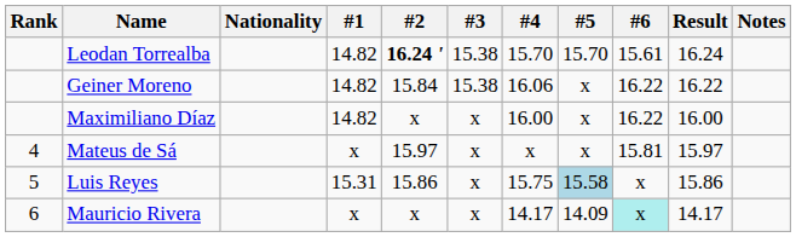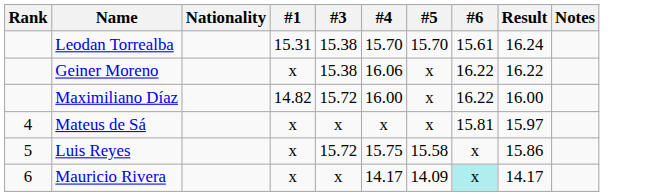 <table class="wikitable sortable" style="text-align:center">
 <tr>
 <th>Rank</th>
 <th>Name</th>
 <th>Nationality</th>
 <th>#1</th>
-<th>#2</th>
 <th>#3</th>
 <th>#4</th>
 <th>#5</th>
 <th>#6</th>
 <th>Result</th>
 <th>Notes</th>
 </tr>
 <tr>
 <td></td>
 <td align=left><a href='#'>Leodan Torrealba</a></td>
 <td align=left></td>
-<td>14.82</td>
-<td><strong>16.24<em> '</td>
+<td>15.31</td>
 <td>15.38</td>
 <td>15.70</td>
 <td>15.70</td>
 <td>15.61</td>
 <td></strong>16.24<strong></td>
 <td></td>
 </tr>
 <tr>
 <td></td>
 <td align=left><a href='#'>Geiner Moreno</a></td>
 <td align=left></td>
-<td>14.82</td>
-<td>15.84</td>
+<td>x</td>
 <td>15.38</td>
 <td>16.06</td>
 <td>x</td>
 <td></strong>16.22<strong></td>
 <td></strong>16.22<strong></td>
 <td></strong><strong></td>
 </tr>
 <tr>
 <td></td>
 <td align=left><a href='#'>Maximiliano Díaz</a></td>
 <td align=left></td>
 <td>14.82</td>
-<td>x</td>
-<td>x</td>
+<td>15.72</td>
 <td></strong>16.00<strong></td>
 <td>x</td>
 <td></strong>16.22<strong></td>
 <td></strong>16.00<strong></td>
 <td></td>
 </tr>
 <tr>
 <td>4</td>
 <td align=left><a href='#'>Mateus de Sá</a></td>
 <td align=left></td>
 <td>x</td>
-<td></strong>15.97<strong></td>
 <td>x</td>
 <td>x</td>
 <td>x</td>
 <td>15.81</td>
 <td></strong>15.97<strong></td>
 <td></td>
 </tr>
 <tr>
 <td>5</td>
 <td align=left><a href='#'>Luis Reyes</a></td>
 <td align=left></td>
-<td>15.31</td>
-<td></strong>15.86<strong></td>
 <td>x</td>
+<td>15.72</td>
 <td>15.75</td>
-<td style="background: lightblue;">15.58</td>
+<td>15.58</td>
 <td>x</td>
 <td></strong>15.86<strong></td>
 <td></td>
 </tr>
 <tr>
 <td>6</td>
 <td align=left><a href='#'>Mauricio Rivera</a></td>
 <td align=left></td>
 <td>x</td>
 <td>x</td>
-<td>x</td>
 <td></strong>14.17<strong></td>
 <td>14.09</td>
 <td style="background: paleturquoise;">x</td>
 <td></strong>14.17<strong></td>
 <td></td>
 </tr>
 </table>
